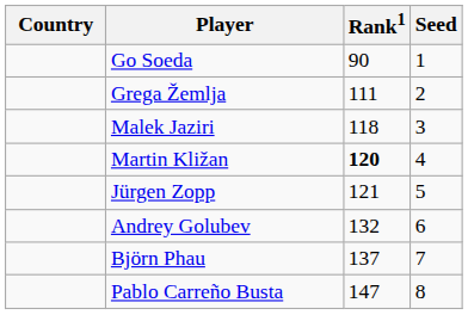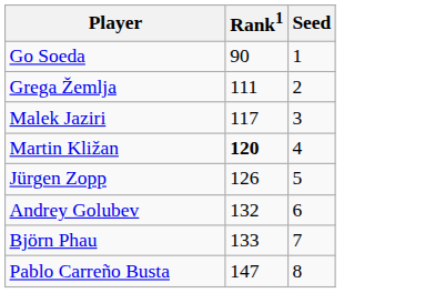 <table class="sortable wikitable">
 <tr>
-<th width="70">Country</th>
 <th width="175">Player</th>
 <th>Rank<sup>1</sup></th>
 <th>Seed</th>
 </tr>
 <tr>
-<td></td>
 <td><a href='#'>Go Soeda</a></td>
 <td>90</td>
 <td>1</td>
 </tr>
 <tr>
-<td></td>
 <td><a href='#'>Grega Žemlja</a></td>
 <td>111</td>
 <td>2</td>
 </tr>
 <tr>
-<td></td>
 <td><a href='#'>Malek Jaziri</a></td>
-<td>118</td>
+<td>117</td>
 <td>3</td>
 </tr>
 <tr>
-<td></td>
 <td><a href='#'>Martin Kližan</a></td>
 <td><strong>120</strong></td>
 <td>4</td>
 </tr>
 <tr>
-<td></td>
 <td><a href='#'>Jürgen Zopp</a></td>
-<td>121</td>
+<td>126</td>
 <td>5</td>
 </tr>
 <tr>
-<td></td>
 <td><a href='#'>Andrey Golubev</a></td>
 <td>132</td>
 <td>6</td>
 </tr>
 <tr>
-<td></td>
 <td><a href='#'>Björn Phau</a></td>
-<td>137</td>
+<td>133</td>
 <td>7</td>
 </tr>
 <tr>
-<td></td>
 <td><a href='#'>Pablo Carreño Busta</a></td>
 <td>147</td>
 <td>8</td>
 </tr>
 </table>
